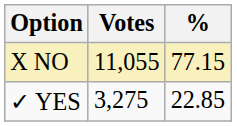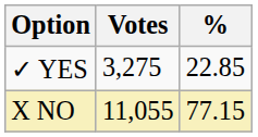 <table class="wikitable">
 <tr>
 <th>Option</th>
 <th>Votes</th>
 <th>%</th>
 </tr>
 <tr>
+<td>✓ YES</td>
+<td>3,275</td>
+<td>22.85</td>
+</tr>
+<tr>
 <td style=background:#f8f1bd>X NO</td>
 <td style=background:#f8f1bd>11,055</td>
 <td style=background:#f8f1bd>77.15</td>
 </tr>
-<tr>
-<td>✓ YES</td>
-<td>3,275</td>
-<td>22.85</td>
-</tr>
 </table>
